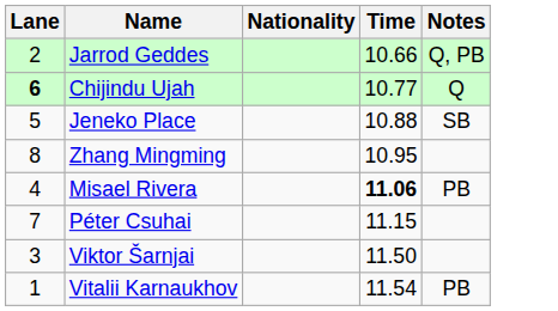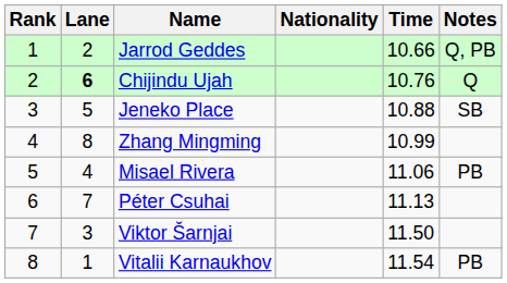 <table class="wikitable sortable" style="text-align:center">
 <tr>
+<th>Rank</th>
 <th>Lane</th>
 <th>Name</th>
 <th>Nationality</th>
 <th>Time</th>
 <th>Notes</th>
 </tr>
 <tr bgcolor=ccffcc>
+<td align=center>1</td>
 <td align=center>2</td>
 <td align=left><a href='#'>Jarrod Geddes</a></td>
 <td align=left></td>
 <td>10.66</td>
 <td>Q, PB</td>
 </tr>
 <tr bgcolor=ccffcc>
+<td align=center>2</td>
 <td align=center><strong>6</strong></td>
 <td align=left><a href='#'>Chijindu Ujah</a></td>
 <td align=left></td>
-<td>10.77</td>
+<td>10.76</td>
 <td>Q</td>
 </tr>
 <tr>
+<td align=center>3</td>
 <td align=center>5</td>
 <td align=left><a href='#'>Jeneko Place</a></td>
 <td align=left></td>
 <td>10.88</td>
 <td>SB</td>
 </tr>
 <tr>
+<td align=center>4</td>
 <td align=center>8</td>
 <td align=left><a href='#'>Zhang Mingming</a></td>
 <td align=left></td>
-<td>10.95</td>
+<td>10.99</td>
 <td></td>
 </tr>
 <tr>
+<td align=center>5</td>
 <td align=center>4</td>
 <td align=left><a href='#'>Misael Rivera</a></td>
 <td align=left></td>
-<td><strong>11.06</strong></td>
+<td>11.06</td>
 <td>PB</td>
 </tr>
 <tr>
+<td align=center>6</td>
 <td align=center>7</td>
 <td align=left><a href='#'>Péter Csuhai</a></td>
 <td align=left></td>
-<td>11.15</td>
+<td>11.13</td>
 <td></td>
 </tr>
 <tr>
+<td align=center>7</td>
 <td align=center>3</td>
 <td align=left><a href='#'>Viktor Šarnjai</a></td>
 <td align=left></td>
 <td>11.50</td>
 <td></td>
 </tr>
 <tr>
+<td align=center>8</td>
 <td align=center>1</td>
 <td align=left><a href='#'>Vitalii Karnaukhov</a></td>
 <td align=left></td>
 <td>11.54</td>
 <td>PB</td>
 </tr>
 </table>
